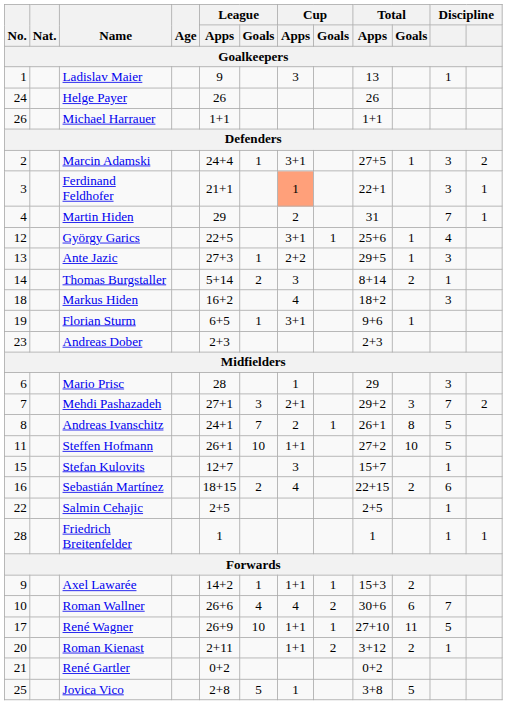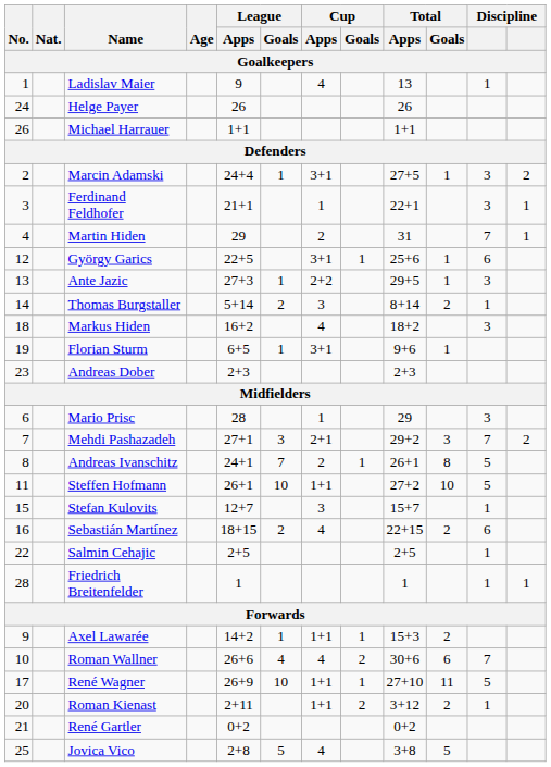 <table class="wikitable" style="text-align:center">
 <tr>
 <th rowspan="2" valign="bottom">No.</th>
 <th rowspan="2" valign="bottom">Nat.</th>
 <th rowspan="2" valign="bottom">Name</th>
 <th rowspan="2" valign="bottom">Age</th>
 <th colspan="2" width="85">League</th>
 <th colspan="2" width="85">Cup</th>
 <th colspan="2" width="85">Total</th>
 <th colspan="2" width="85">Discipline</th>
 </tr>
 <tr>
 <th>Apps</th>
 <th>Goals</th>
 <th>Apps</th>
 <th>Goals</th>
 <th>Apps</th>
 <th>Goals</th>
 <th></th>
 <th></th>
 </tr>
 <tr>
 <th colspan=20>Goalkeepers</th>
 </tr>
 <tr>
 <td align="right">1</td>
 <td></td>
 <td align="left"><a href='#'>Ladislav Maier</a></td>
 <td></td>
 <td>9</td>
 <td></td>
-<td>3</td>
+<td>4</td>
 <td></td>
 <td>13</td>
 <td></td>
 <td>1</td>
 <td></td>
 </tr>
 <tr>
 <td align="right">24</td>
 <td></td>
 <td align="left"><a href='#'>Helge Payer</a></td>
 <td></td>
 <td>26</td>
 <td></td>
 <td></td>
 <td></td>
 <td>26</td>
 <td></td>
 <td></td>
 <td></td>
 </tr>
 <tr>
 <td align="right">26</td>
 <td></td>
 <td align="left"><a href='#'>Michael Harrauer</a></td>
 <td></td>
 <td>1+1</td>
 <td></td>
 <td></td>
 <td></td>
 <td>1+1</td>
 <td></td>
 <td></td>
 <td></td>
 </tr>
 <tr>
 <th colspan=20>Defenders</th>
 </tr>
 <tr>
 <td align="right">2</td>
 <td></td>
 <td align="left"><a href='#'>Marcin Adamski</a></td>
 <td></td>
 <td>24+4</td>
 <td>1</td>
 <td>3+1</td>
 <td></td>
 <td>27+5</td>
 <td>1</td>
 <td>3</td>
 <td>2</td>
 </tr>
 <tr>
 <td align="right">3</td>
 <td></td>
 <td align="left"><a href='#'>Ferdinand Feldhofer</a></td>
 <td></td>
 <td>21+1</td>
 <td></td>
-<td style="background: lightsalmon;">1</td>
+<td>1</td>
 <td></td>
 <td>22+1</td>
 <td></td>
 <td>3</td>
 <td>1</td>
 </tr>
 <tr>
 <td align="right">4</td>
 <td></td>
 <td align="left"><a href='#'>Martin Hiden</a></td>
 <td></td>
 <td>29</td>
 <td></td>
 <td>2</td>
 <td></td>
 <td>31</td>
 <td></td>
 <td>7</td>
 <td>1</td>
 </tr>
 <tr>
 <td align="right">12</td>
 <td></td>
 <td align="left"><a href='#'>György Garics</a></td>
 <td></td>
 <td>22+5</td>
 <td></td>
 <td>3+1</td>
 <td>1</td>
 <td>25+6</td>
 <td>1</td>
-<td>4</td>
+<td>6</td>
 <td></td>
 </tr>
 <tr>
 <td align="right">13</td>
 <td></td>
 <td align="left"><a href='#'>Ante Jazic</a></td>
 <td></td>
 <td>27+3</td>
 <td>1</td>
 <td>2+2</td>
 <td></td>
 <td>29+5</td>
 <td>1</td>
 <td>3</td>
 <td></td>
 </tr>
 <tr>
 <td align="right">14</td>
 <td></td>
 <td align="left"><a href='#'>Thomas Burgstaller</a></td>
 <td></td>
 <td>5+14</td>
 <td>2</td>
 <td>3</td>
 <td></td>
 <td>8+14</td>
 <td>2</td>
 <td>1</td>
 <td></td>
 </tr>
 <tr>
 <td align="right">18</td>
 <td></td>
 <td align="left"><a href='#'>Markus Hiden</a></td>
 <td></td>
 <td>16+2</td>
 <td></td>
 <td>4</td>
 <td></td>
 <td>18+2</td>
 <td></td>
 <td>3</td>
 <td></td>
 </tr>
 <tr>
 <td align="right">19</td>
 <td></td>
 <td align="left"><a href='#'>Florian Sturm</a></td>
 <td></td>
 <td>6+5</td>
 <td>1</td>
 <td>3+1</td>
 <td></td>
 <td>9+6</td>
 <td>1</td>
 <td></td>
 <td></td>
 </tr>
 <tr>
 <td align="right">23</td>
 <td></td>
 <td align="left"><a href='#'>Andreas Dober</a></td>
 <td></td>
 <td>2+3</td>
 <td></td>
 <td></td>
 <td></td>
 <td>2+3</td>
 <td></td>
 <td></td>
 <td></td>
 </tr>
 <tr>
 <th colspan=20>Midfielders</th>
 </tr>
 <tr>
 <td align="right">6</td>
 <td></td>
 <td align="left"><a href='#'>Mario Prisc</a></td>
 <td></td>
 <td>28</td>
 <td></td>
 <td>1</td>
 <td></td>
 <td>29</td>
 <td></td>
 <td>3</td>
 <td></td>
 </tr>
 <tr>
 <td align="right">7</td>
 <td></td>
 <td align="left"><a href='#'>Mehdi Pashazadeh</a></td>
 <td></td>
 <td>27+1</td>
 <td>3</td>
 <td>2+1</td>
 <td></td>
 <td>29+2</td>
 <td>3</td>
 <td>7</td>
 <td>2</td>
 </tr>
 <tr>
 <td align="right">8</td>
 <td></td>
 <td align="left"><a href='#'>Andreas Ivanschitz</a></td>
 <td></td>
 <td>24+1</td>
 <td>7</td>
 <td>2</td>
 <td>1</td>
 <td>26+1</td>
 <td>8</td>
 <td>5</td>
 <td></td>
 </tr>
 <tr>
 <td align="right">11</td>
 <td></td>
 <td align="left"><a href='#'>Steffen Hofmann</a></td>
 <td></td>
 <td>26+1</td>
 <td>10</td>
 <td>1+1</td>
 <td></td>
 <td>27+2</td>
 <td>10</td>
 <td>5</td>
 <td></td>
 </tr>
 <tr>
 <td align="right">15</td>
 <td></td>
 <td align="left"><a href='#'>Stefan Kulovits</a></td>
 <td></td>
 <td>12+7</td>
 <td></td>
 <td>3</td>
 <td></td>
 <td>15+7</td>
 <td></td>
 <td>1</td>
 <td></td>
 </tr>
 <tr>
 <td align="right">16</td>
 <td></td>
 <td align="left"><a href='#'>Sebastián Martínez</a></td>
 <td></td>
 <td>18+15</td>
 <td>2</td>
 <td>4</td>
 <td></td>
 <td>22+15</td>
 <td>2</td>
 <td>6</td>
 <td></td>
 </tr>
 <tr>
 <td align="right">22</td>
 <td></td>
 <td align="left"><a href='#'>Salmin Cehajic</a></td>
 <td></td>
 <td>2+5</td>
 <td></td>
 <td></td>
 <td></td>
 <td>2+5</td>
 <td></td>
 <td>1</td>
 <td></td>
 </tr>
 <tr>
 <td align="right">28</td>
 <td></td>
 <td align="left"><a href='#'>Friedrich Breitenfelder</a></td>
 <td></td>
 <td>1</td>
 <td></td>
 <td></td>
 <td></td>
 <td>1</td>
 <td></td>
 <td>1</td>
 <td>1</td>
 </tr>
 <tr>
 <th colspan=20>Forwards</th>
 </tr>
 <tr>
 <td align="right">9</td>
 <td></td>
 <td align="left"><a href='#'>Axel Lawarée</a></td>
 <td></td>
 <td>14+2</td>
 <td>1</td>
 <td>1+1</td>
 <td>1</td>
 <td>15+3</td>
 <td>2</td>
 <td></td>
 <td></td>
 </tr>
 <tr>
 <td align="right">10</td>
 <td></td>
 <td align="left"><a href='#'>Roman Wallner</a></td>
 <td></td>
 <td>26+6</td>
 <td>4</td>
 <td>4</td>
 <td>2</td>
 <td>30+6</td>
 <td>6</td>
 <td>7</td>
 <td></td>
 </tr>
 <tr>
 <td align="right">17</td>
 <td></td>
 <td align="left"><a href='#'>René Wagner</a></td>
 <td></td>
 <td>26+9</td>
 <td>10</td>
 <td>1+1</td>
 <td>1</td>
 <td>27+10</td>
 <td>11</td>
 <td>5</td>
 <td></td>
 </tr>
 <tr>
 <td align="right">20</td>
 <td></td>
 <td align="left"><a href='#'>Roman Kienast</a></td>
 <td></td>
 <td>2+11</td>
 <td></td>
 <td>1+1</td>
 <td>2</td>
 <td>3+12</td>
 <td>2</td>
 <td>1</td>
 <td></td>
 </tr>
 <tr>
 <td align="right">21</td>
 <td></td>
 <td align="left"><a href='#'>René Gartler</a></td>
 <td></td>
 <td>0+2</td>
 <td></td>
 <td></td>
 <td></td>
 <td>0+2</td>
 <td></td>
 <td></td>
 <td></td>
 </tr>
 <tr>
 <td align="right">25</td>
 <td></td>
 <td align="left"><a href='#'>Jovica Vico</a></td>
 <td></td>
 <td>2+8</td>
 <td>5</td>
-<td>1</td>
+<td>4</td>
 <td></td>
 <td>3+8</td>
 <td>5</td>
 <td></td>
 <td></td>
 </tr>
 </table>
